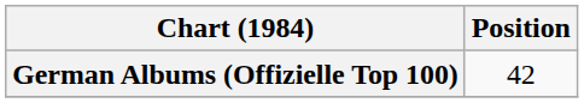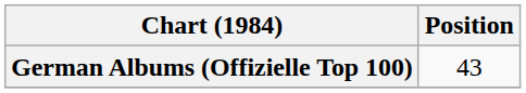 <table class="wikitable sortable plainrowheaders" style="text-align:center">
 <tr>
 <th scope="col">Chart (1984)</th>
 <th scope="col">Position</th>
 </tr>
 <tr>
 <th scope="row">German Albums (Offizielle Top 100)</th>
-<td>42</td>
+<td>43</td>
 </tr>
 <tr>
 </tr>
 </table>
